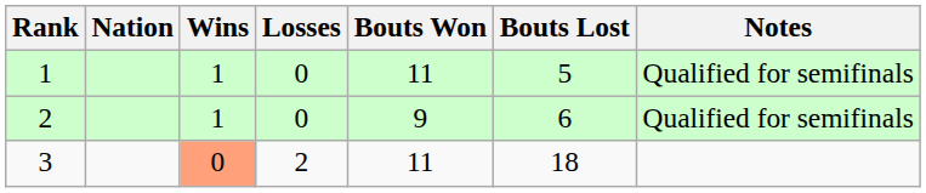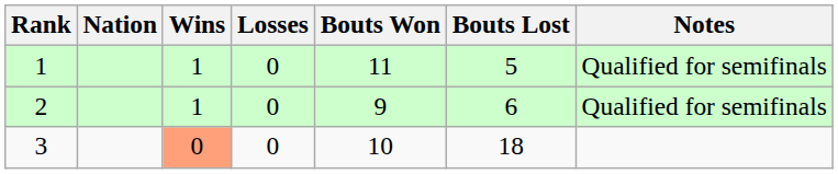 <table class="wikitable sortable" style="text-align:center">
 <tr>
 <th>Rank</th>
 <th>Nation</th>
 <th>Wins</th>
 <th>Losses</th>
 <th>Bouts Won</th>
 <th>Bouts Lost</th>
 <th>Notes</th>
 </tr>
 <tr style="background:#cfc;">
 <td>1</td>
 <td align=left></td>
 <td>1</td>
 <td>0</td>
 <td>11</td>
 <td>5</td>
 <td>Qualified for semifinals</td>
 </tr>
 <tr style= "background:#cfc;">
 <td>2</td>
 <td align=left></td>
 <td>1</td>
 <td>0</td>
 <td>9</td>
 <td>6</td>
 <td>Qualified for semifinals</td>
 </tr>
 <tr>
 <td>3</td>
 <td align=left></td>
 <td style="background: lightsalmon;">0</td>
-<td>2</td>
-<td>11</td>
+<td>0</td>
+<td>10</td>
 <td>18</td>
 <td></td>
 </tr>
 </table>
